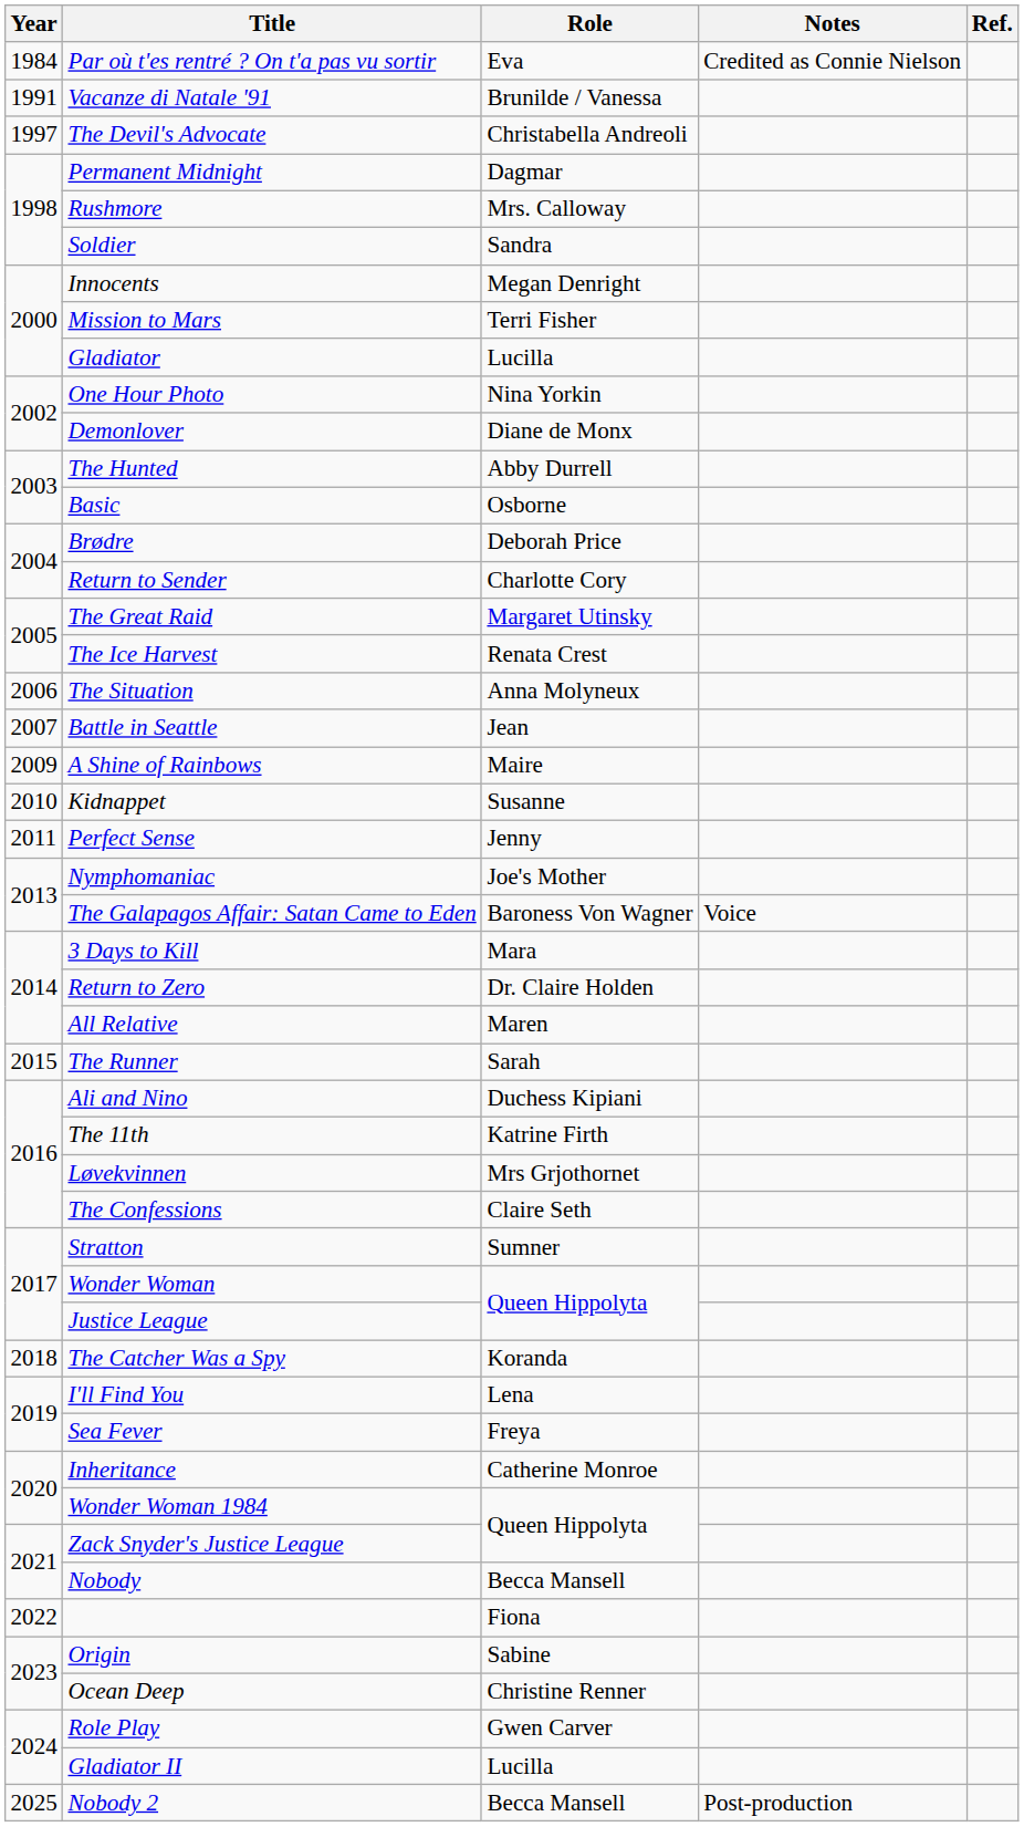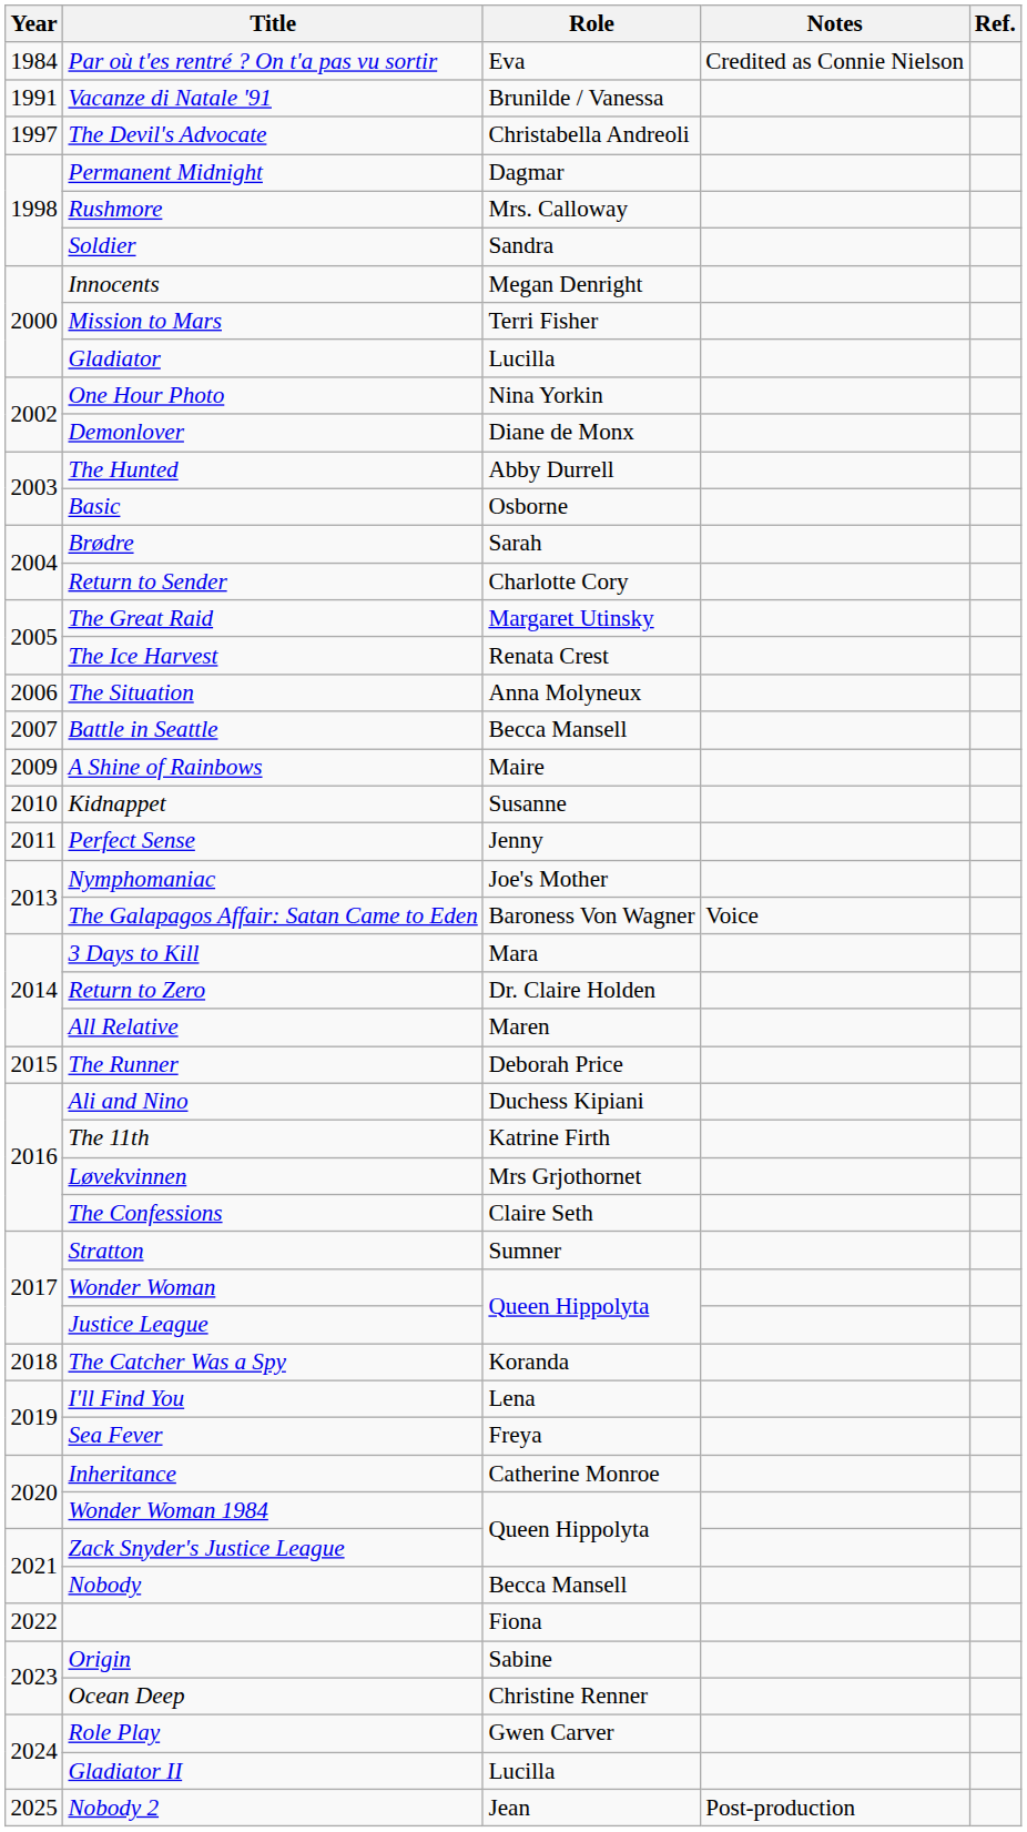 <table class="wikitable sortable">
 <tr>
 <th>Year</th>
 <th>Title</th>
 <th>Role</th>
 <th class="unsortable">Notes</th>
 <th>Ref.</th>
 </tr>
 <tr>
 <td>1984</td>
 <td><em><a href='#'>Par où t'es rentré ? On t'a pas vu sortir</a></em></td>
 <td>Eva</td>
 <td>Credited as Connie Nielson</td>
 <td></td>
 </tr>
 <tr>
 <td>1991</td>
 <td><em><a href='#'>Vacanze di Natale '91</a></em></td>
 <td>Brunilde / Vanessa</td>
 <td></td>
 <td></td>
 </tr>
 <tr>
 <td>1997</td>
 <td><em><a href='#'>The Devil's Advocate</a></em></td>
 <td>Christabella Andreoli</td>
 <td></td>
 <td></td>
 </tr>
 <tr>
 <td rowspan=3>1998</td>
 <td><em><a href='#'>Permanent Midnight</a></em></td>
 <td>Dagmar</td>
 <td></td>
 <td></td>
 </tr>
 <tr>
 <td><em><a href='#'>Rushmore</a></em></td>
 <td>Mrs. Calloway</td>
 <td></td>
 <td></td>
 </tr>
 <tr>
 <td><em><a href='#'>Soldier</a></em></td>
 <td>Sandra</td>
 <td></td>
 <td></td>
 </tr>
 <tr>
 <td rowspan=3>2000</td>
 <td><em>Innocents</em></td>
 <td>Megan Denright</td>
 <td></td>
 <td></td>
 </tr>
 <tr>
 <td><em><a href='#'>Mission to Mars</a></em></td>
 <td>Terri Fisher</td>
 <td></td>
 <td></td>
 </tr>
 <tr>
 <td><em><a href='#'>Gladiator</a></em></td>
 <td>Lucilla</td>
 <td></td>
 <td></td>
 </tr>
 <tr>
 <td rowspan=2>2002</td>
 <td><em><a href='#'>One Hour Photo</a></em></td>
 <td>Nina Yorkin</td>
 <td></td>
 <td></td>
 </tr>
 <tr>
 <td><em><a href='#'>Demonlover</a></em></td>
 <td>Diane de Monx</td>
 <td></td>
 <td></td>
 </tr>
 <tr>
 <td rowspan=2>2003</td>
 <td><em><a href='#'>The Hunted</a></em></td>
 <td>Abby Durrell</td>
 <td></td>
 <td></td>
 </tr>
 <tr>
 <td><em><a href='#'>Basic</a></em></td>
 <td>Osborne</td>
 <td></td>
 <td></td>
 </tr>
 <tr>
 <td rowspan=2>2004</td>
 <td><em><a href='#'>Brødre</a></em></td>
-<td>Deborah Price</td>
+<td>Sarah</td>
 <td></td>
 <td></td>
 </tr>
 <tr>
 <td><em><a href='#'>Return to Sender</a></em></td>
 <td>Charlotte Cory</td>
 <td></td>
 <td></td>
 </tr>
 <tr>
 <td rowspan=2>2005</td>
 <td><em><a href='#'>The Great Raid</a></em></td>
 <td><a href='#'>Margaret Utinsky</a></td>
 <td></td>
 <td></td>
 </tr>
 <tr>
 <td><em><a href='#'>The Ice Harvest</a></em></td>
 <td>Renata Crest</td>
 <td></td>
 <td></td>
 </tr>
 <tr>
 <td>2006</td>
 <td><em><a href='#'>The Situation</a></em></td>
 <td>Anna Molyneux</td>
 <td></td>
 <td></td>
 </tr>
 <tr>
 <td>2007</td>
 <td><em><a href='#'>Battle in Seattle</a></em></td>
-<td>Jean</td>
+<td>Becca Mansell</td>
 <td></td>
 <td></td>
 </tr>
 <tr>
 <td>2009</td>
 <td><em><a href='#'>A Shine of Rainbows</a></em></td>
 <td>Maire</td>
 <td></td>
 <td></td>
 </tr>
 <tr>
 <td>2010</td>
 <td><em>Kidnappet</em></td>
 <td>Susanne</td>
 <td></td>
 <td></td>
 </tr>
 <tr>
 <td>2011</td>
 <td><em><a href='#'>Perfect Sense</a></em></td>
 <td>Jenny</td>
 <td></td>
 <td></td>
 </tr>
 <tr>
 <td rowspan=2>2013</td>
 <td><em><a href='#'>Nymphomaniac</a></em></td>
 <td>Joe's Mother</td>
 <td></td>
 <td></td>
 </tr>
 <tr>
 <td><em><a href='#'>The Galapagos Affair: Satan Came to Eden</a></em></td>
 <td>Baroness Von Wagner</td>
 <td>Voice</td>
 <td></td>
 </tr>
 <tr>
 <td rowspan=3>2014</td>
 <td><em><a href='#'>3 Days to Kill</a></em></td>
 <td>Mara</td>
 <td></td>
 <td></td>
 </tr>
 <tr>
 <td><em><a href='#'>Return to Zero</a></em></td>
 <td>Dr. Claire Holden</td>
 <td></td>
 <td></td>
 </tr>
 <tr>
 <td><em><a href='#'>All Relative</a></em></td>
 <td>Maren</td>
 <td></td>
 <td></td>
 </tr>
 <tr>
 <td>2015</td>
 <td><em><a href='#'>The Runner</a></em></td>
-<td>Sarah</td>
+<td>Deborah Price</td>
 <td></td>
 <td></td>
 </tr>
 <tr>
 <td rowspan=4>2016</td>
 <td><em><a href='#'>Ali and Nino</a></em></td>
 <td>Duchess Kipiani</td>
 <td></td>
 <td></td>
 </tr>
 <tr>
 <td><em>The 11th</em></td>
 <td>Katrine Firth</td>
 <td></td>
 <td></td>
 </tr>
 <tr>
 <td><em><a href='#'>Løvekvinnen</a></em></td>
 <td>Mrs Grjothornet</td>
 <td></td>
 <td></td>
 </tr>
 <tr>
 <td><em><a href='#'>The Confessions</a></em></td>
 <td>Claire Seth</td>
 <td></td>
 <td></td>
 </tr>
 <tr>
 <td rowspan=3>2017</td>
 <td><em><a href='#'>Stratton</a></em></td>
 <td>Sumner</td>
 <td></td>
 <td></td>
 </tr>
 <tr>
 <td><em><a href='#'>Wonder Woman</a></em></td>
 <td rowspan=2><a href='#'>Queen Hippolyta</a></td>
 <td></td>
 <td></td>
 </tr>
 <tr>
 <td><em><a href='#'>Justice League</a></em></td>
 <td></td>
 <td></td>
 </tr>
 <tr>
 <td>2018</td>
 <td><em><a href='#'>The Catcher Was a Spy</a></em></td>
 <td>Koranda</td>
 <td></td>
 <td></td>
 </tr>
 <tr>
 <td rowspan=2>2019</td>
 <td><em><a href='#'>I'll Find You</a></em></td>
 <td>Lena</td>
 <td></td>
 <td></td>
 </tr>
 <tr>
 <td><em><a href='#'>Sea Fever</a></em></td>
 <td>Freya</td>
 <td></td>
 <td></td>
 </tr>
 <tr>
 <td rowspan=2>2020</td>
 <td><em><a href='#'>Inheritance</a></em></td>
 <td>Catherine Monroe</td>
 <td></td>
 <td></td>
 </tr>
 <tr>
 <td><em><a href='#'>Wonder Woman 1984</a></em></td>
 <td rowspan=2>Queen Hippolyta</td>
 <td></td>
 <td></td>
 </tr>
 <tr>
 <td rowspan=2>2021</td>
 <td><em><a href='#'>Zack Snyder's Justice League</a></em></td>
 <td></td>
 <td></td>
 </tr>
 <tr>
 <td><em><a href='#'>Nobody</a></em></td>
 <td>Becca Mansell</td>
 <td></td>
 <td></td>
 </tr>
 <tr>
 <td>2022</td>
 <td><em></em></td>
 <td>Fiona</td>
 <td></td>
 </tr>
 <tr>
 <td rowspan="2">2023</td>
 <td><em><a href='#'>Origin</a></em></td>
 <td>Sabine</td>
 <td></td>
 <td></td>
 </tr>
 <tr>
 <td><em>Ocean Deep</em></td>
 <td>Christine Renner</td>
 <td></td>
 <td></td>
 </tr>
 <tr>
 <td rowspan="2">2024</td>
 <td><em><a href='#'>Role Play</a></em></td>
 <td>Gwen Carver</td>
 <td></td>
 <td></td>
 </tr>
 <tr>
 <td><em><a href='#'>Gladiator II</a></em></td>
 <td>Lucilla</td>
 <td></td>
 <td></td>
 </tr>
 <tr>
 <td>2025</td>
 <td><em><a href='#'>Nobody 2</a></em></td>
-<td>Becca Mansell</td>
+<td>Jean</td>
 <td>Post-production</td>
 <td></td>
 </tr>
 </table>
